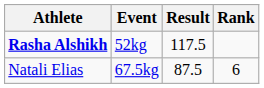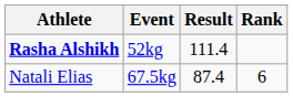 <table class=wikitable style="font-size:90%">
 <tr>
 <th>Athlete</th>
 <th>Event</th>
 <th>Result</th>
 <th>Rank</th>
 </tr>
 <tr>
 <td><strong><a href='#'>Rasha Alshikh</a></strong></td>
 <td><a href='#'>52kg</a></td>
-<td style="text-align:center;">117.5</td>
+<td style="text-align:center;">111.4</td>
 <td style="text-align:center;"></td>
 </tr>
 <tr>
 <td><a href='#'>Natali Elias</a></td>
 <td><a href='#'>67.5kg</a></td>
-<td style="text-align:center;">87.5</td>
+<td style="text-align:center;">87.4</td>
 <td style="text-align:center;">6</td>
 </tr>
 </table>
